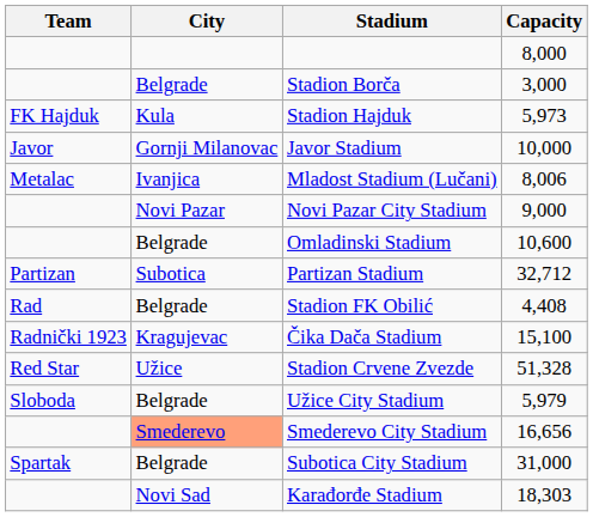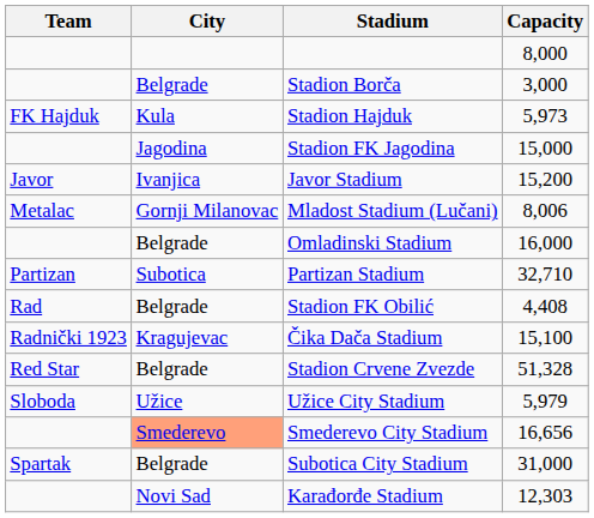 <table class="wikitable sortable">
 <tr>
 <th>Team</th>
 <th>City</th>
 <th>Stadium</th>
 <th>Capacity</th>
 </tr>
 <tr>
 <td></td>
 <td></td>
 <td></td>
 <td style="text-align:center;">8,000</td>
 </tr>
 <tr>
 <td></td>
 <td><a href='#'>Belgrade</a></td>
 <td><a href='#'>Stadion Borča</a></td>
 <td style="text-align:center;">3,000</td>
 </tr>
 <tr>
 <td><a href='#'>FK Hajduk</a></td>
 <td><a href='#'>Kula</a></td>
 <td><a href='#'>Stadion Hajduk</a></td>
 <td style="text-align:center;">5,973</td>
 </tr>
 <tr>
+<td></td>
+<td><a href='#'>Jagodina</a></td>
+<td><a href='#'>Stadion FK Jagodina</a></td>
+<td style="text-align:center;">15,000</td>
+</tr>
+<tr>
 <td><a href='#'>Javor</a></td>
-<td><a href='#'>Gornji Milanovac</a></td>
+<td><a href='#'>Ivanjica</a></td>
 <td><a href='#'>Javor Stadium</a></td>
-<td style="text-align:center;">10,000</td>
+<td style="text-align:center;">15,200</td>
 </tr>
 <tr>
 <td><a href='#'>Metalac</a></td>
-<td><a href='#'>Ivanjica</a></td>
+<td><a href='#'>Gornji Milanovac</a></td>
 <td><a href='#'>Mladost Stadium (Lučani)</a></td>
 <td style="text-align:center;">8,006</td>
 </tr>
 <tr>
 <td></td>
-<td><a href='#'>Novi Pazar</a></td>
-<td><a href='#'>Novi Pazar City Stadium</a></td>
-<td style="text-align:center;">9,000</td>
-</tr>
-<tr>
-<td></td>
 <td>Belgrade</td>
 <td><a href='#'>Omladinski Stadium</a></td>
-<td style="text-align:center;">10,600</td>
+<td style="text-align:center;">16,000</td>
 </tr>
 <tr>
 <td><a href='#'>Partizan</a></td>
 <td><a href='#'>Subotica</a></td>
 <td><a href='#'>Partizan Stadium</a></td>
-<td style="text-align:center;">32,712</td>
+<td style="text-align:center;">32,710</td>
 </tr>
 <tr>
 <td><a href='#'>Rad</a></td>
 <td>Belgrade</td>
 <td><a href='#'>Stadion FK Obilić</a></td>
 <td style="text-align:center;">4,408</td>
 </tr>
 <tr>
 <td><a href='#'>Radnički 1923</a></td>
 <td><a href='#'>Kragujevac</a></td>
 <td><a href='#'>Čika Dača Stadium</a></td>
 <td style="text-align:center;">15,100</td>
 </tr>
 <tr>
 <td><a href='#'>Red Star</a></td>
-<td><a href='#'>Užice</a></td>
+<td>Belgrade</td>
 <td><a href='#'>Stadion Crvene Zvezde</a></td>
 <td style="text-align:center;">51,328</td>
 </tr>
 <tr>
 <td><a href='#'>Sloboda</a></td>
-<td>Belgrade</td>
+<td><a href='#'>Užice</a></td>
 <td><a href='#'>Užice City Stadium</a></td>
 <td style="text-align:center;">5,979</td>
 </tr>
 <tr>
 <td></td>
 <td style="background: lightsalmon;"><a href='#'>Smederevo</a></td>
 <td><a href='#'>Smederevo City Stadium</a></td>
 <td style="text-align:center;">16,656</td>
 </tr>
 <tr>
 <td><a href='#'>Spartak</a></td>
 <td>Belgrade</td>
 <td><a href='#'>Subotica City Stadium</a></td>
 <td style="text-align:center;">31,000</td>
 </tr>
 <tr>
 <td></td>
 <td><a href='#'>Novi Sad</a></td>
 <td><a href='#'>Karađorđe Stadium</a></td>
-<td style="text-align:center;">18,303</td>
+<td style="text-align:center;">12,303</td>
 </tr>
 </table>
